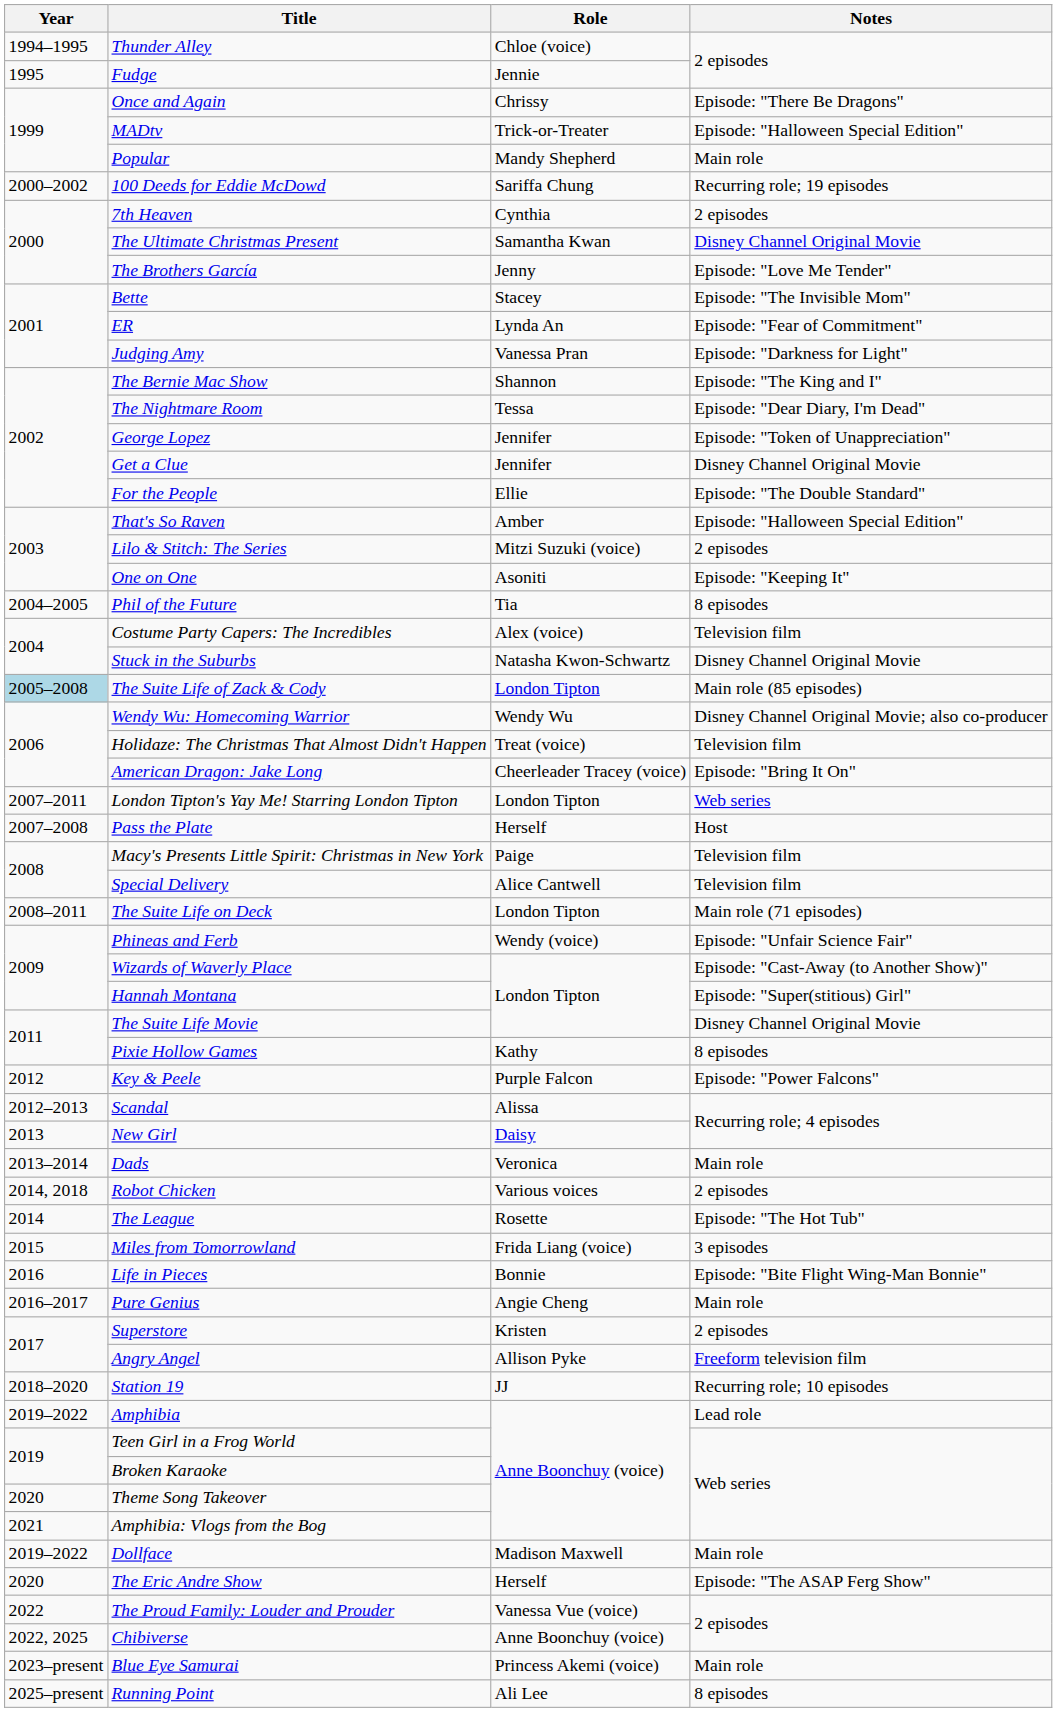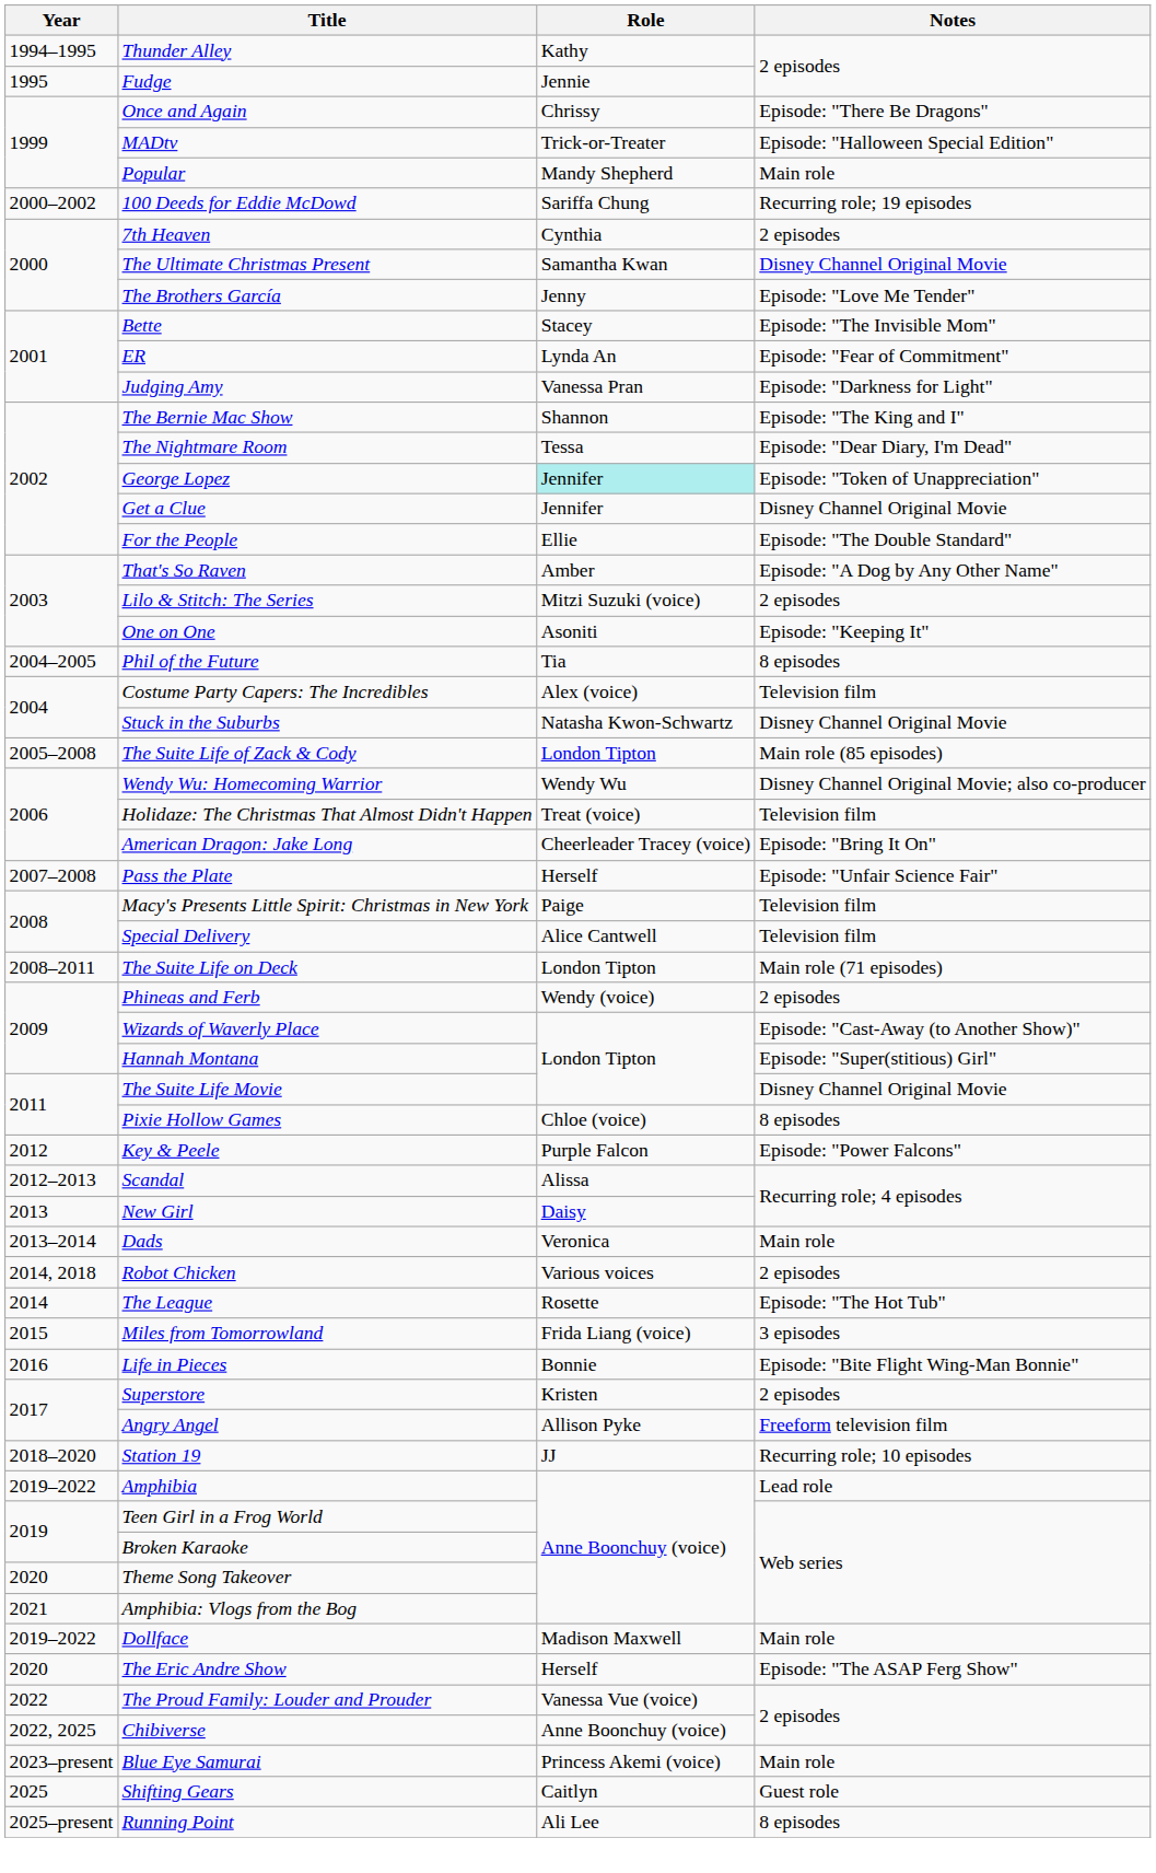 <table class="wikitable sortable">
 <tr>
 <th>Year</th>
 <th>Title</th>
 <th>Role</th>
 <th>Notes</th>
 </tr>
 <tr>
 <td>1994–1995</td>
 <td><em><a href='#'>Thunder Alley</a></em></td>
-<td>Chloe (voice)</td>
+<td>Kathy</td>
 <td rowspan="2">2 episodes</td>
 </tr>
 <tr>
 <td>1995</td>
 <td><em><a href='#'>Fudge</a></em></td>
 <td>Jennie</td>
 </tr>
 <tr>
 <td rowspan="3">1999</td>
 <td><em><a href='#'>Once and Again</a></em></td>
 <td>Chrissy</td>
 <td>Episode: "There Be Dragons"</td>
 </tr>
 <tr>
 <td><em><a href='#'>MADtv</a></em></td>
 <td>Trick-or-Treater</td>
 <td>Episode: "Halloween Special Edition"</td>
 </tr>
 <tr>
 <td><em><a href='#'>Popular</a></em></td>
 <td>Mandy Shepherd</td>
 <td>Main role</td>
 </tr>
 <tr>
 <td>2000–2002</td>
 <td><em><a href='#'>100 Deeds for Eddie McDowd</a></em></td>
 <td>Sariffa Chung</td>
 <td>Recurring role; 19 episodes</td>
 </tr>
 <tr>
 <td rowspan="3">2000</td>
 <td><em><a href='#'>7th Heaven</a></em></td>
 <td>Cynthia</td>
 <td>2 episodes</td>
 </tr>
 <tr>
 <td><em><a href='#'>The Ultimate Christmas Present</a></em></td>
 <td>Samantha Kwan</td>
 <td><a href='#'>Disney Channel Original Movie</a></td>
 </tr>
 <tr>
 <td><em><a href='#'>The Brothers García</a></em></td>
 <td>Jenny</td>
 <td>Episode: "Love Me Tender"</td>
 </tr>
 <tr>
 <td rowspan="3">2001</td>
 <td><em><a href='#'>Bette</a></em></td>
 <td>Stacey</td>
 <td>Episode: "The Invisible Mom"</td>
 </tr>
 <tr>
 <td><em><a href='#'>ER</a></em></td>
 <td>Lynda An</td>
 <td>Episode: "Fear of Commitment"</td>
 </tr>
 <tr>
 <td><em><a href='#'>Judging Amy</a></em></td>
 <td>Vanessa Pran</td>
 <td>Episode: "Darkness for Light"</td>
 </tr>
 <tr>
 <td rowspan="5">2002</td>
 <td><em><a href='#'>The Bernie Mac Show</a></em></td>
 <td>Shannon</td>
 <td>Episode: "The King and I"</td>
 </tr>
 <tr>
 <td><em><a href='#'>The Nightmare Room</a></em></td>
 <td>Tessa</td>
 <td>Episode: "Dear Diary, I'm Dead"</td>
 </tr>
 <tr>
 <td><em><a href='#'>George Lopez</a></em></td>
-<td>Jennifer</td>
+<td style="background: paleturquoise;">Jennifer</td>
 <td>Episode: "Token of Unappreciation"</td>
 </tr>
 <tr>
 <td><em><a href='#'>Get a Clue</a></em></td>
 <td>Jennifer</td>
 <td>Disney Channel Original Movie</td>
 </tr>
 <tr>
 <td><em><a href='#'>For the People</a></em></td>
 <td>Ellie</td>
 <td>Episode: "The Double Standard"</td>
 </tr>
 <tr>
 <td rowspan="3">2003</td>
 <td><em><a href='#'>That's So Raven</a></em></td>
 <td>Amber</td>
-<td>Episode: "Halloween Special Edition"</td>
+<td>Episode: "A Dog by Any Other Name"</td>
 </tr>
 <tr>
 <td><em><a href='#'>Lilo & Stitch: The Series</a></em></td>
 <td>Mitzi Suzuki (voice)</td>
 <td>2 episodes</td>
 </tr>
 <tr>
 <td><em><a href='#'>One on One</a></em></td>
 <td>Asoniti</td>
 <td>Episode: "Keeping It"</td>
 </tr>
 <tr>
 <td>2004–2005</td>
 <td><em><a href='#'>Phil of the Future</a></em></td>
 <td>Tia</td>
 <td>8 episodes</td>
 </tr>
 <tr>
 <td rowspan="2">2004</td>
 <td><em>Costume Party Capers: The Incredibles</em></td>
 <td>Alex (voice)</td>
 <td>Television film</td>
 </tr>
 <tr>
 <td><em><a href='#'>Stuck in the Suburbs</a></em></td>
 <td>Natasha Kwon-Schwartz</td>
 <td>Disney Channel Original Movie</td>
 </tr>
 <tr>
-<td style="background: lightblue;">2005–2008</td>
+<td>2005–2008</td>
 <td><em><a href='#'>The Suite Life of Zack & Cody</a></em></td>
 <td><a href='#'>London Tipton</a></td>
 <td>Main role (85 episodes)</td>
 </tr>
 <tr>
 <td rowspan="3">2006</td>
 <td><em><a href='#'>Wendy Wu: Homecoming Warrior</a></em></td>
 <td>Wendy Wu</td>
 <td>Disney Channel Original Movie; also co-producer</td>
 </tr>
 <tr>
 <td><em>Holidaze: The Christmas That Almost Didn't Happen</em></td>
 <td>Treat (voice)</td>
 <td>Television film</td>
 </tr>
 <tr>
 <td><em><a href='#'>American Dragon: Jake Long</a></em></td>
 <td>Cheerleader Tracey (voice)</td>
 <td>Episode: "Bring It On"</td>
 </tr>
 <tr>
-<td>2007–2011</td>
-<td><em>London Tipton's Yay Me! Starring London Tipton</em></td>
-<td>London Tipton</td>
-<td><a href='#'>Web series</a></td>
-</tr>
-<tr>
 <td>2007–2008</td>
 <td><em><a href='#'>Pass the Plate</a></em></td>
 <td>Herself</td>
-<td>Host</td>
+<td>Episode: "Unfair Science Fair"</td>
 </tr>
 <tr>
 <td rowspan="2">2008</td>
 <td><em>Macy's Presents Little Spirit: Christmas in New York</em></td>
 <td>Paige</td>
 <td>Television film</td>
 </tr>
 <tr>
 <td><em><a href='#'>Special Delivery</a></em></td>
 <td>Alice Cantwell</td>
 <td>Television film</td>
 </tr>
 <tr>
 <td>2008–2011</td>
 <td><em><a href='#'>The Suite Life on Deck</a></em></td>
 <td>London Tipton</td>
 <td>Main role (71 episodes)</td>
 </tr>
 <tr>
 <td rowspan="3">2009</td>
 <td><em><a href='#'>Phineas and Ferb</a></em></td>
 <td>Wendy (voice)</td>
-<td>Episode: "Unfair Science Fair"</td>
+<td>2 episodes</td>
 </tr>
 <tr>
 <td><em><a href='#'>Wizards of Waverly Place</a></em></td>
 <td rowspan="3">London Tipton</td>
 <td>Episode: "Cast-Away (to Another Show)"</td>
 </tr>
 <tr>
 <td><em><a href='#'>Hannah Montana</a></em></td>
 <td>Episode: "Super(stitious) Girl"</td>
 </tr>
 <tr>
 <td rowspan="2">2011</td>
 <td><em><a href='#'>The Suite Life Movie</a></em></td>
 <td>Disney Channel Original Movie</td>
 </tr>
 <tr>
 <td><em><a href='#'>Pixie Hollow Games</a></em></td>
-<td>Kathy</td>
+<td>Chloe (voice)</td>
 <td>8 episodes</td>
 </tr>
 <tr>
 <td>2012</td>
 <td><em><a href='#'>Key & Peele</a></em></td>
 <td>Purple Falcon</td>
 <td>Episode: "Power Falcons"</td>
 </tr>
 <tr>
 <td>2012–2013</td>
 <td><em><a href='#'>Scandal</a></em></td>
 <td>Alissa</td>
 <td rowspan="2">Recurring role; 4 episodes</td>
 </tr>
 <tr>
 <td>2013</td>
 <td><em><a href='#'>New Girl</a></em></td>
 <td><a href='#'>Daisy</a></td>
 </tr>
 <tr>
 <td>2013–2014</td>
 <td><em><a href='#'>Dads</a></em></td>
 <td>Veronica</td>
 <td>Main role</td>
 </tr>
 <tr>
 <td>2014, 2018</td>
 <td><em><a href='#'>Robot Chicken</a></em></td>
 <td>Various voices</td>
 <td>2 episodes</td>
 </tr>
 <tr>
 <td>2014</td>
 <td><em><a href='#'>The League</a></em></td>
 <td>Rosette</td>
 <td>Episode: "The Hot Tub"</td>
 </tr>
 <tr>
 <td>2015</td>
 <td><em><a href='#'>Miles from Tomorrowland</a></em></td>
 <td>Frida Liang (voice)</td>
 <td>3 episodes</td>
 </tr>
 <tr>
 <td>2016</td>
 <td><em><a href='#'>Life in Pieces</a></em></td>
 <td>Bonnie</td>
 <td>Episode: "Bite Flight Wing-Man Bonnie"</td>
-</tr>
-<tr>
-<td>2016–2017</td>
-<td><em><a href='#'>Pure Genius</a></em></td>
-<td>Angie Cheng</td>
-<td>Main role</td>
 </tr>
 <tr>
 <td rowspan="2">2017</td>
 <td><em><a href='#'>Superstore</a></em></td>
 <td>Kristen</td>
 <td>2 episodes</td>
 </tr>
 <tr>
 <td><em><a href='#'>Angry Angel</a></em></td>
 <td>Allison Pyke</td>
 <td><a href='#'>Freeform</a> television film</td>
 </tr>
 <tr>
 <td>2018–2020</td>
 <td><em><a href='#'>Station 19</a></em></td>
 <td>JJ</td>
 <td>Recurring role; 10 episodes</td>
 </tr>
 <tr>
 <td>2019–2022</td>
 <td><em><a href='#'>Amphibia</a></em></td>
 <td rowspan="5"><a href='#'>Anne Boonchuy</a> (voice)</td>
 <td>Lead role</td>
 </tr>
 <tr>
 <td rowspan="2">2019</td>
 <td><em>Teen Girl in a Frog World</em></td>
 <td rowspan="4">Web series</td>
 </tr>
 <tr>
 <td><em>Broken Karaoke</em></td>
 </tr>
 <tr>
 <td>2020</td>
 <td><em>Theme Song Takeover</em></td>
 </tr>
 <tr>
 <td>2021</td>
 <td><em>Amphibia: Vlogs from the Bog</em></td>
 </tr>
 <tr>
 <td>2019–2022</td>
 <td><em><a href='#'>Dollface</a></em></td>
 <td>Madison Maxwell</td>
 <td>Main role</td>
 </tr>
 <tr>
 <td>2020</td>
 <td><em><a href='#'>The Eric Andre Show</a></em></td>
 <td>Herself</td>
 <td>Episode: "The ASAP Ferg Show"</td>
 </tr>
 <tr>
 <td>2022</td>
 <td><em><a href='#'>The Proud Family: Louder and Prouder</a></em></td>
 <td>Vanessa Vue (voice)</td>
 <td rowspan="2">2 episodes</td>
 </tr>
 <tr>
 <td>2022, 2025</td>
 <td><em><a href='#'>Chibiverse</a></em></td>
 <td>Anne Boonchuy (voice)</td>
 </tr>
 <tr>
 <td>2023–present</td>
 <td><em><a href='#'>Blue Eye Samurai</a></em></td>
 <td>Princess Akemi (voice)</td>
 <td>Main role</td>
 </tr>
 <tr>
+<td>2025</td>
+<td><em><a href='#'>Shifting Gears</a></em></td>
+<td>Caitlyn</td>
+<td>Guest role</td>
+</tr>
+<tr>
 <td>2025–present</td>
 <td><em><a href='#'>Running Point</a></em></td>
 <td>Ali Lee</td>
 <td>8 episodes</td>
 </tr>
 </table>
